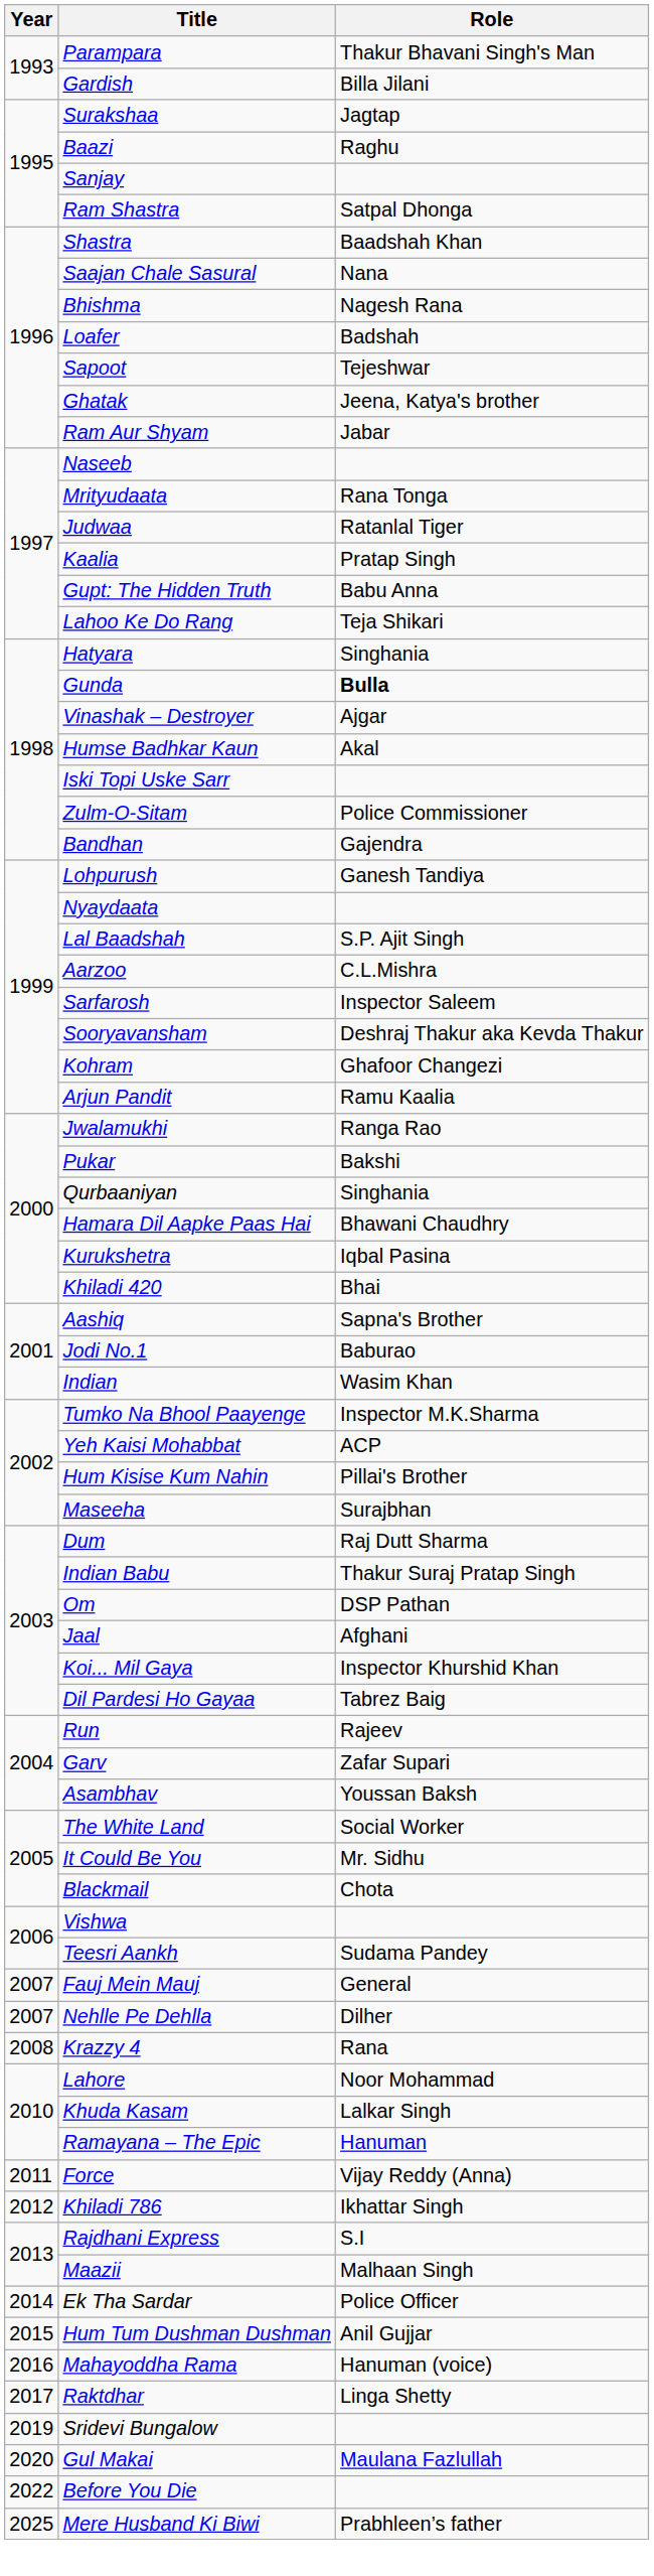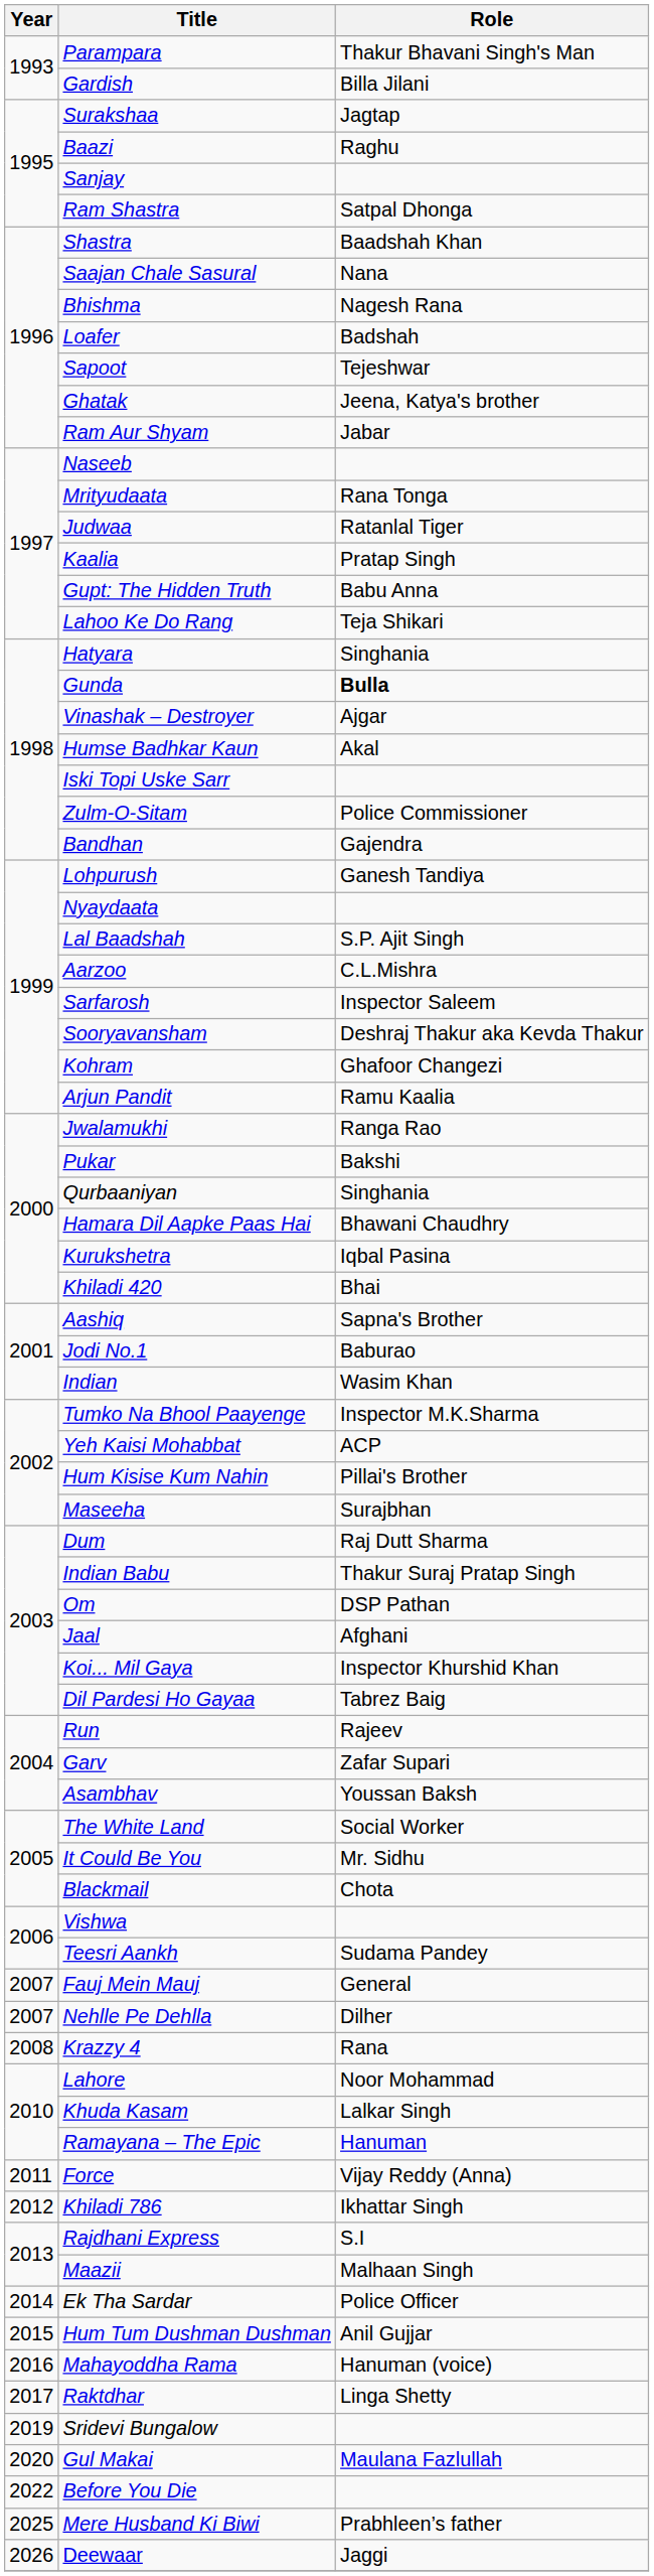 <table class="wikitable sortable">
 <tr>
 <th scope="col">Year</th>
 <th scope="col">Title</th>
 <th scope="col">Role</th>
 </tr>
 <tr>
 <td rowspan="2">1993</td>
 <td><em><a href='#'>Parampara</a></em></td>
 <td>Thakur Bhavani Singh's Man</td>
 </tr>
 <tr>
 <td><em><a href='#'>Gardish</a></em></td>
 <td>Billa Jilani</td>
 </tr>
 <tr>
 <td rowspan="4">1995</td>
 <td><em><a href='#'>Surakshaa</a></em></td>
 <td>Jagtap</td>
 </tr>
 <tr>
 <td><em><a href='#'>Baazi</a></em></td>
 <td>Raghu</td>
 </tr>
 <tr>
 <td><em><a href='#'>Sanjay</a></em></td>
 <td></td>
 </tr>
 <tr>
 <td><em><a href='#'>Ram Shastra</a></em></td>
 <td>Satpal Dhonga</td>
 </tr>
 <tr>
 <td rowspan="7">1996</td>
 <td><em><a href='#'>Shastra</a></em></td>
 <td>Baadshah Khan</td>
 </tr>
 <tr>
 <td><em><a href='#'>Saajan Chale Sasural</a></em></td>
 <td>Nana</td>
 </tr>
 <tr>
 <td><em><a href='#'>Bhishma</a></em></td>
 <td>Nagesh Rana</td>
 </tr>
 <tr>
 <td><em><a href='#'>Loafer</a></em></td>
 <td>Badshah</td>
 </tr>
 <tr>
 <td><em><a href='#'>Sapoot</a></em></td>
 <td>Tejeshwar</td>
 </tr>
 <tr>
 <td><em><a href='#'>Ghatak</a></em></td>
 <td>Jeena, Katya's brother</td>
 </tr>
 <tr>
 <td><em><a href='#'>Ram Aur Shyam</a></em></td>
 <td>Jabar</td>
 </tr>
 <tr>
 <td rowspan="6">1997</td>
 <td><em><a href='#'>Naseeb</a></em></td>
 <td></td>
 </tr>
 <tr>
 <td><em><a href='#'>Mrityudaata</a></em></td>
 <td>Rana Tonga</td>
 </tr>
 <tr>
 <td><em><a href='#'>Judwaa</a></em></td>
 <td>Ratanlal Tiger</td>
 </tr>
 <tr>
 <td><em><a href='#'>Kaalia</a></em></td>
 <td>Pratap Singh</td>
 </tr>
 <tr>
 <td><em><a href='#'>Gupt: The Hidden Truth</a></em></td>
 <td>Babu Anna</td>
 </tr>
 <tr>
 <td><em><a href='#'>Lahoo Ke Do Rang</a></em></td>
 <td>Teja Shikari</td>
 </tr>
 <tr>
 <td rowspan="7">1998</td>
 <td><em><a href='#'>Hatyara</a></em></td>
 <td>Singhania</td>
 </tr>
 <tr>
 <td><em><a href='#'>Gunda</a></em></td>
 <td><strong>Bulla</strong></td>
 </tr>
 <tr>
 <td><em><a href='#'>Vinashak – Destroyer</a></em></td>
 <td>Ajgar</td>
 </tr>
 <tr>
 <td><em><a href='#'>Humse Badhkar Kaun</a></em></td>
 <td>Akal</td>
 </tr>
 <tr>
 <td><em><a href='#'>Iski Topi Uske Sarr</a></em></td>
 <td></td>
 </tr>
 <tr>
 <td><em><a href='#'>Zulm-O-Sitam</a></em></td>
 <td>Police Commissioner</td>
 </tr>
 <tr>
 <td><em><a href='#'>Bandhan</a></em></td>
 <td>Gajendra</td>
 </tr>
 <tr>
 <td rowspan="8">1999</td>
 <td><em><a href='#'>Lohpurush</a></em></td>
 <td>Ganesh Tandiya</td>
 </tr>
 <tr>
 <td><em><a href='#'>Nyaydaata</a></em></td>
 <td></td>
 </tr>
 <tr>
 <td><em><a href='#'>Lal Baadshah</a></em></td>
 <td>S.P. Ajit Singh</td>
 </tr>
 <tr>
 <td><em><a href='#'>Aarzoo</a></em></td>
 <td>C.L.Mishra</td>
 </tr>
 <tr>
 <td><em><a href='#'>Sarfarosh</a></em></td>
 <td>Inspector Saleem</td>
 </tr>
 <tr>
 <td><em><a href='#'>Sooryavansham</a></em></td>
 <td>Deshraj Thakur aka Kevda Thakur</td>
 </tr>
 <tr>
 <td><em><a href='#'>Kohram</a></em></td>
 <td>Ghafoor Changezi</td>
 </tr>
 <tr>
 <td><em><a href='#'>Arjun Pandit</a></em></td>
 <td>Ramu Kaalia</td>
 </tr>
 <tr>
 <td rowspan="6">2000</td>
 <td><em><a href='#'>Jwalamukhi</a></em></td>
 <td>Ranga Rao</td>
 </tr>
 <tr>
 <td><em><a href='#'>Pukar</a></em></td>
 <td>Bakshi</td>
 </tr>
 <tr>
 <td><em>Qurbaaniyan</em></td>
 <td>Singhania</td>
 </tr>
 <tr>
 <td><em><a href='#'>Hamara Dil Aapke Paas Hai</a></em></td>
 <td>Bhawani Chaudhry</td>
 </tr>
 <tr>
 <td><em><a href='#'>Kurukshetra</a></em></td>
 <td>Iqbal Pasina</td>
 </tr>
 <tr>
 <td><em><a href='#'>Khiladi 420</a></em></td>
 <td>Bhai</td>
 </tr>
 <tr>
 <td rowspan="3">2001</td>
 <td><em><a href='#'>Aashiq</a></em></td>
 <td>Sapna's Brother</td>
 </tr>
 <tr>
 <td><em><a href='#'>Jodi No.1</a></em></td>
 <td>Baburao</td>
 </tr>
 <tr>
 <td><em><a href='#'>Indian</a></em></td>
 <td>Wasim Khan</td>
 </tr>
 <tr>
 <td rowspan="4">2002</td>
 <td><em><a href='#'>Tumko Na Bhool Paayenge</a></em></td>
 <td>Inspector M.K.Sharma</td>
 </tr>
 <tr>
 <td><em><a href='#'>Yeh Kaisi Mohabbat</a></em></td>
 <td>ACP</td>
 </tr>
 <tr>
 <td><em><a href='#'>Hum Kisise Kum Nahin</a></em></td>
 <td>Pillai's Brother</td>
 </tr>
 <tr>
 <td><em><a href='#'>Maseeha</a></em></td>
 <td>Surajbhan</td>
 </tr>
 <tr>
 <td rowspan="6">2003</td>
 <td><em><a href='#'>Dum</a></em></td>
 <td>Raj Dutt Sharma</td>
 </tr>
 <tr>
 <td><em><a href='#'>Indian Babu</a></em></td>
 <td>Thakur Suraj Pratap Singh</td>
 </tr>
 <tr>
 <td><em><a href='#'>Om</a></em></td>
 <td>DSP Pathan</td>
 </tr>
 <tr>
 <td><em><a href='#'>Jaal</a></em></td>
 <td>Afghani</td>
 </tr>
 <tr>
 <td><em><a href='#'>Koi... Mil Gaya</a></em></td>
 <td>Inspector Khurshid Khan</td>
 </tr>
 <tr>
 <td><em><a href='#'>Dil Pardesi Ho Gayaa</a></em></td>
 <td>Tabrez Baig</td>
 </tr>
 <tr>
 <td rowspan="3">2004</td>
 <td><em><a href='#'>Run</a></em></td>
 <td>Rajeev</td>
 </tr>
 <tr>
 <td><em><a href='#'>Garv</a></em></td>
 <td>Zafar Supari</td>
 </tr>
 <tr>
 <td><em><a href='#'>Asambhav</a></em></td>
 <td>Youssan Baksh</td>
 </tr>
 <tr>
 <td rowspan="3">2005</td>
 <td><em><a href='#'>The White Land</a></em></td>
 <td>Social Worker</td>
 </tr>
 <tr>
 <td><em><a href='#'>It Could Be You</a></em></td>
 <td>Mr. Sidhu</td>
 </tr>
 <tr>
 <td><em><a href='#'>Blackmail</a></em></td>
 <td>Chota</td>
 </tr>
 <tr>
 <td rowspan="2">2006</td>
 <td><em><a href='#'>Vishwa</a></em></td>
 <td></td>
 </tr>
 <tr>
 <td><em><a href='#'>Teesri Aankh</a></em></td>
 <td>Sudama Pandey</td>
 </tr>
 <tr>
 <td>2007</td>
 <td><em><a href='#'>Fauj Mein Mauj</a></em></td>
 <td>General</td>
 </tr>
 <tr>
 <td>2007</td>
 <td><em><a href='#'>Nehlle Pe Dehlla</a></em></td>
 <td>Dilher</td>
 </tr>
 <tr>
 <td>2008</td>
 <td><em><a href='#'>Krazzy 4</a></em></td>
 <td>Rana</td>
 </tr>
 <tr>
 <td rowspan="3">2010</td>
 <td><em><a href='#'>Lahore</a></em></td>
 <td>Noor Mohammad</td>
 </tr>
 <tr>
 <td><em><a href='#'>Khuda Kasam</a></em></td>
 <td>Lalkar Singh</td>
 </tr>
 <tr>
 <td><em><a href='#'>Ramayana – The Epic</a></em></td>
 <td><a href='#'>Hanuman</a></td>
 </tr>
 <tr>
 <td>2011</td>
 <td><em><a href='#'>Force</a></em></td>
 <td>Vijay Reddy (Anna)</td>
 </tr>
 <tr>
 <td>2012</td>
 <td><em><a href='#'>Khiladi 786</a></em></td>
 <td>Ikhattar Singh</td>
 </tr>
 <tr>
 <td rowspan="2">2013</td>
 <td><em><a href='#'>Rajdhani Express</a></em></td>
 <td>S.I</td>
 </tr>
 <tr>
 <td><em><a href='#'>Maazii</a></em></td>
 <td>Malhaan Singh</td>
 </tr>
 <tr>
 <td>2014</td>
 <td><em>Ek Tha Sardar</em></td>
 <td>Police Officer</td>
 </tr>
 <tr>
 <td>2015</td>
 <td><em><a href='#'>Hum Tum Dushman Dushman</a></em></td>
 <td>Anil Gujjar</td>
 </tr>
 <tr>
 <td>2016</td>
 <td><em><a href='#'>Mahayoddha Rama</a></em></td>
 <td>Hanuman (voice)</td>
 </tr>
 <tr>
 <td>2017</td>
 <td><em><a href='#'>Raktdhar</a></em></td>
 <td>Linga Shetty</td>
 </tr>
 <tr>
 <td>2019</td>
 <td><em>Sridevi Bungalow</em></td>
 <td></td>
 </tr>
 <tr>
 <td>2020</td>
 <td><em><a href='#'>Gul Makai</a></em></td>
 <td><a href='#'>Maulana Fazlullah</a></td>
 </tr>
 <tr>
 <td>2022</td>
 <td><em><a href='#'>Before You Die</a></em></td>
 <td></td>
 </tr>
 <tr>
 <td>2025</td>
 <td><a href='#'><em>Mere Husband Ki Biwi</em></a></td>
 <td>Prabhleen’s father</td>
 </tr>
 <tr>
+<td>2026</td>
+<td><a href='#'>Deewaar</a></td>
+<td>Jaggi</td>
+</tr>
+<tr>
 </tr>
 </table>
